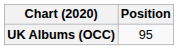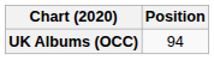 <table class="wikitable plainrowheaders" style="text-align:center">
 <tr>
 <th scope="col">Chart (2020)</th>
 <th scope="col">Position</th>
 </tr>
 <tr>
 <th scope="row">UK Albums (OCC)</th>
-<td>95</td>
+<td>94</td>
 </tr>
 </table>
